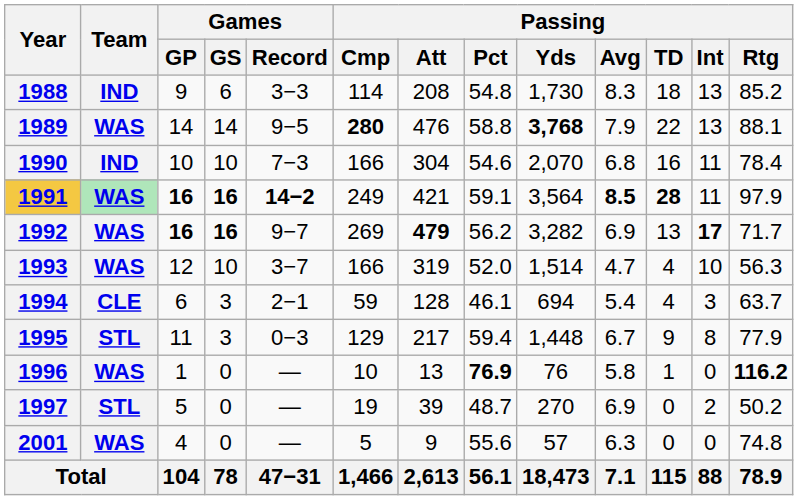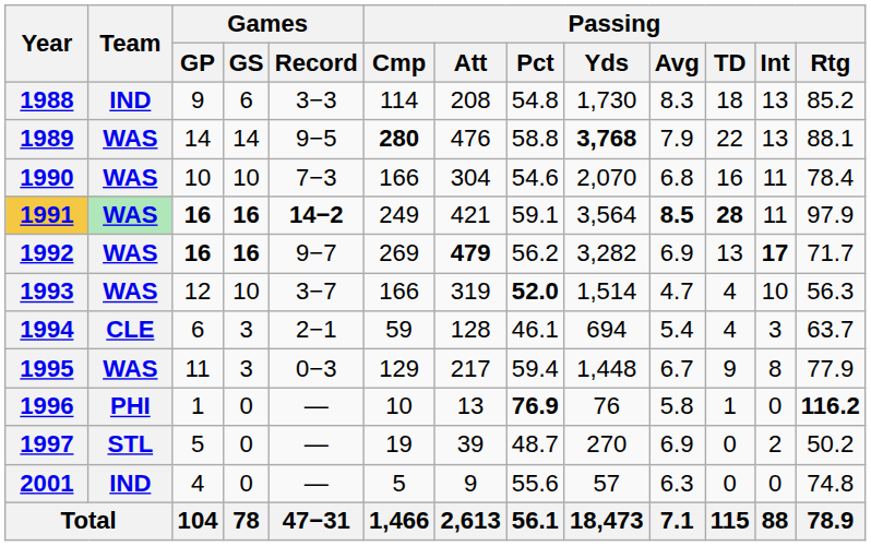 <table class="wikitable" style="text-align: center;">
 <tr>
 <th rowspan="2">Year</th>
 <th rowspan="2">Team</th>
 <th colspan="3">Games</th>
 <th colspan="8">Passing</th>
 </tr>
 <tr>
 <th>GP</th>
 <th>GS</th>
 <th>Record</th>
 <th>Cmp</th>
 <th>Att</th>
 <th>Pct</th>
 <th>Yds</th>
 <th>Avg</th>
 <th>TD</th>
 <th>Int</th>
 <th>Rtg</th>
 </tr>
 <tr>
 <th><a href='#'>1988</a></th>
 <th><a href='#'>IND</a></th>
 <td>9</td>
 <td>6</td>
 <td>3−3</td>
 <td>114</td>
 <td>208</td>
 <td>54.8</td>
 <td>1,730</td>
 <td>8.3</td>
 <td>18</td>
 <td>13</td>
 <td>85.2</td>
 </tr>
 <tr>
 <th><a href='#'>1989</a></th>
 <th><a href='#'>WAS</a></th>
 <td>14</td>
 <td>14</td>
 <td>9−5</td>
 <td><strong>280</strong></td>
 <td>476</td>
 <td>58.8</td>
 <td><strong>3,768</strong></td>
 <td>7.9</td>
 <td>22</td>
 <td>13</td>
 <td>88.1</td>
 </tr>
 <tr>
 <th><a href='#'>1990</a></th>
-<th><a href='#'>IND</a></th>
+<th><a href='#'>WAS</a></th>
 <td>10</td>
 <td>10</td>
 <td>7−3</td>
 <td>166</td>
 <td>304</td>
 <td>54.6</td>
 <td>2,070</td>
 <td>6.8</td>
 <td>16</td>
 <td>11</td>
 <td>78.4</td>
 </tr>
 <tr>
 <th style="background:#f4c842; width:3em;"><a href='#'>1991</a></th>
 <th style="background:#afe6ba; width:3em;"><a href='#'>WAS</a></th>
 <td><strong>16</strong></td>
 <td><strong>16</strong></td>
 <td><strong>14−2</strong></td>
 <td>249</td>
 <td>421</td>
 <td>59.1</td>
 <td>3,564</td>
 <td><strong>8.5</strong></td>
 <td><strong>28</strong></td>
 <td>11</td>
 <td>97.9</td>
 </tr>
 <tr>
 <th><a href='#'>1992</a></th>
 <th><a href='#'>WAS</a></th>
 <td><strong>16</strong></td>
 <td><strong>16</strong></td>
 <td>9−7</td>
 <td>269</td>
 <td><strong>479</strong></td>
 <td>56.2</td>
 <td>3,282</td>
 <td>6.9</td>
 <td>13</td>
 <td><strong>17</strong></td>
 <td>71.7</td>
 </tr>
 <tr>
 <th><a href='#'>1993</a></th>
 <th><a href='#'>WAS</a></th>
 <td>12</td>
 <td>10</td>
 <td>3−7</td>
 <td>166</td>
 <td>319</td>
-<td>52.0</td>
+<td><strong>52.0</strong></td>
 <td>1,514</td>
 <td>4.7</td>
 <td>4</td>
 <td>10</td>
 <td>56.3</td>
 </tr>
 <tr>
 <th><a href='#'>1994</a></th>
 <th><a href='#'>CLE</a></th>
 <td>6</td>
 <td>3</td>
 <td>2−1</td>
 <td>59</td>
 <td>128</td>
 <td>46.1</td>
 <td>694</td>
 <td>5.4</td>
 <td>4</td>
 <td>3</td>
 <td>63.7</td>
 </tr>
 <tr>
 <th><a href='#'>1995</a></th>
-<th><a href='#'>STL</a></th>
+<th><a href='#'>WAS</a></th>
 <td>11</td>
 <td>3</td>
 <td>0−3</td>
 <td>129</td>
 <td>217</td>
 <td>59.4</td>
 <td>1,448</td>
 <td>6.7</td>
 <td>9</td>
 <td>8</td>
 <td>77.9</td>
 </tr>
 <tr>
 <th><a href='#'>1996</a></th>
-<th><a href='#'>WAS</a></th>
+<th><a href='#'>PHI</a></th>
 <td>1</td>
 <td>0</td>
 <td>—</td>
 <td>10</td>
 <td>13</td>
 <td><strong>76.9</strong></td>
 <td>76</td>
 <td>5.8</td>
 <td>1</td>
 <td>0</td>
 <td><strong>116.2</strong></td>
 </tr>
 <tr>
 <th><a href='#'>1997</a></th>
 <th><a href='#'>STL</a></th>
 <td>5</td>
 <td>0</td>
 <td>—</td>
 <td>19</td>
 <td>39</td>
 <td>48.7</td>
 <td>270</td>
 <td>6.9</td>
 <td>0</td>
 <td>2</td>
 <td>50.2</td>
 </tr>
 <tr>
 <th><a href='#'>2001</a></th>
-<th><a href='#'>WAS</a></th>
+<th><a href='#'>IND</a></th>
 <td>4</td>
 <td>0</td>
 <td>—</td>
 <td>5</td>
 <td>9</td>
 <td>55.6</td>
 <td>57</td>
 <td>6.3</td>
 <td>0</td>
 <td>0</td>
 <td>74.8</td>
 </tr>
 <tr>
 <th colspan="2">Total</th>
 <th>104</th>
 <th>78</th>
 <th>47−31</th>
 <th>1,466</th>
 <th>2,613</th>
 <th>56.1</th>
 <th>18,473</th>
 <th>7.1</th>
 <th>115</th>
 <th>88</th>
 <th>78.9</th>
 </tr>
 </table>
